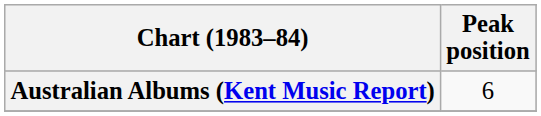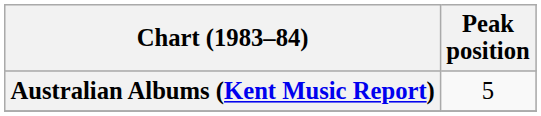 <table class="wikitable sortable plainrowheaders" style="text-align:center">
 <tr>
 <th scope="col">Chart (1983–84)</th>
 <th scope="col">Peak<br>position</th>
 </tr>
 <tr>
 <th scope="row">Australian Albums (<a href='#'>Kent Music Report</a>)</th>
-<td>6</td>
+<td>5</td>
 </tr>
 <tr>
 </tr>
 <tr>
 </tr>
 <tr>
 </tr>
 <tr>
 </tr>
 <tr>
 </tr>
 <tr>
 </tr>
 <tr>
 </tr>
 <tr>
 </tr>
 <tr>
 </tr>
 <tr>
 </tr>
 </table>
